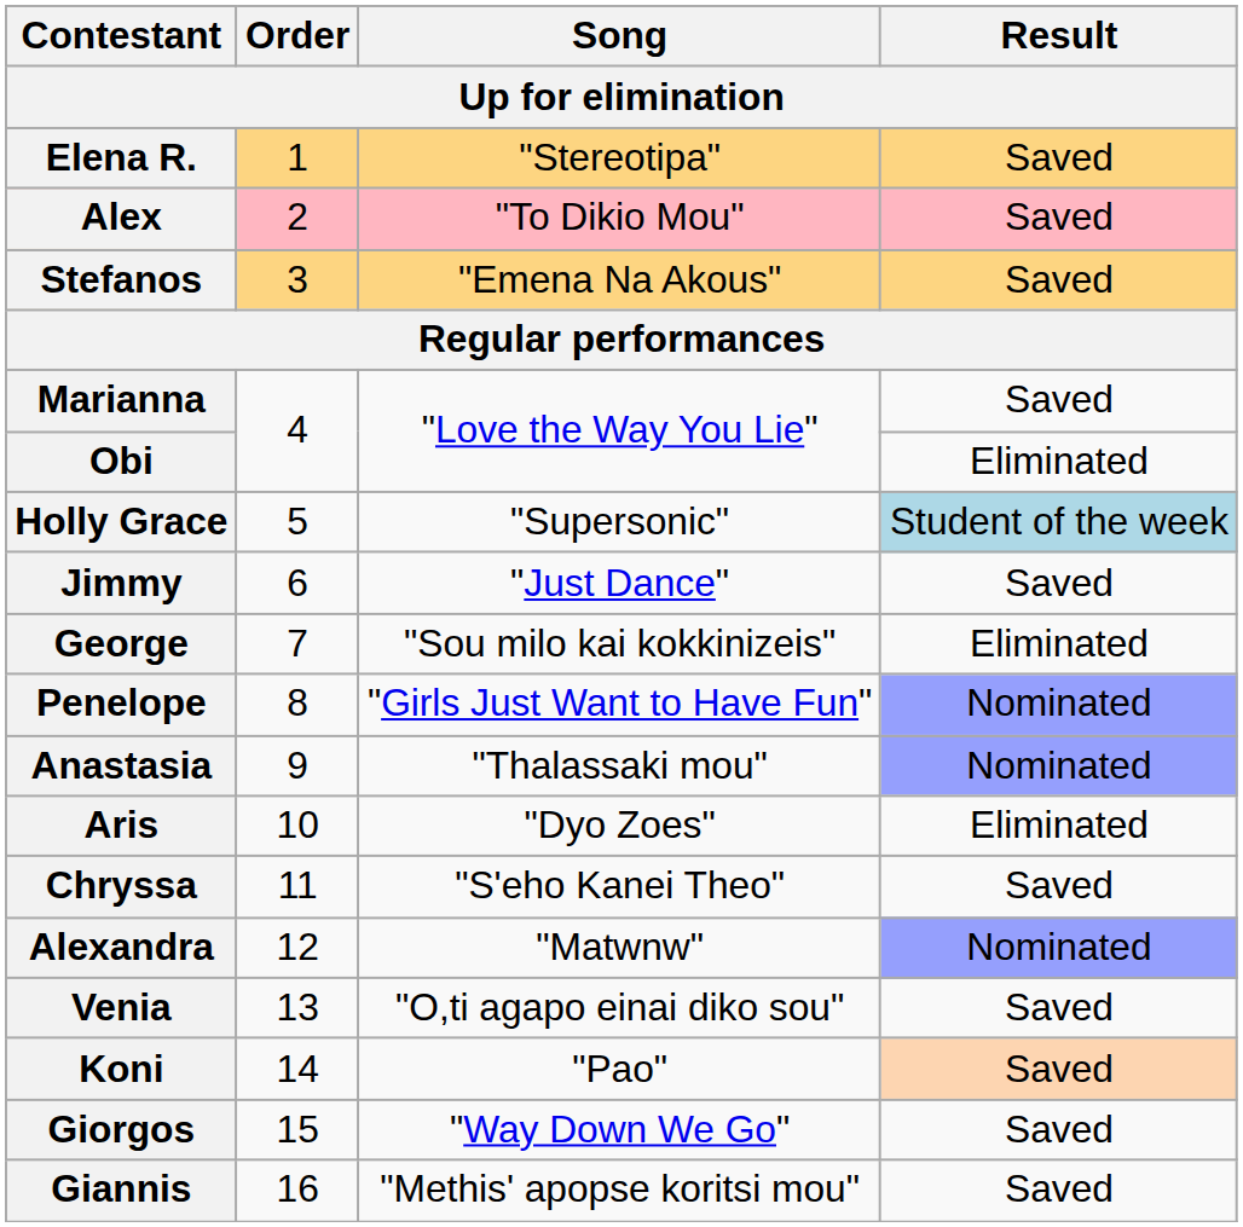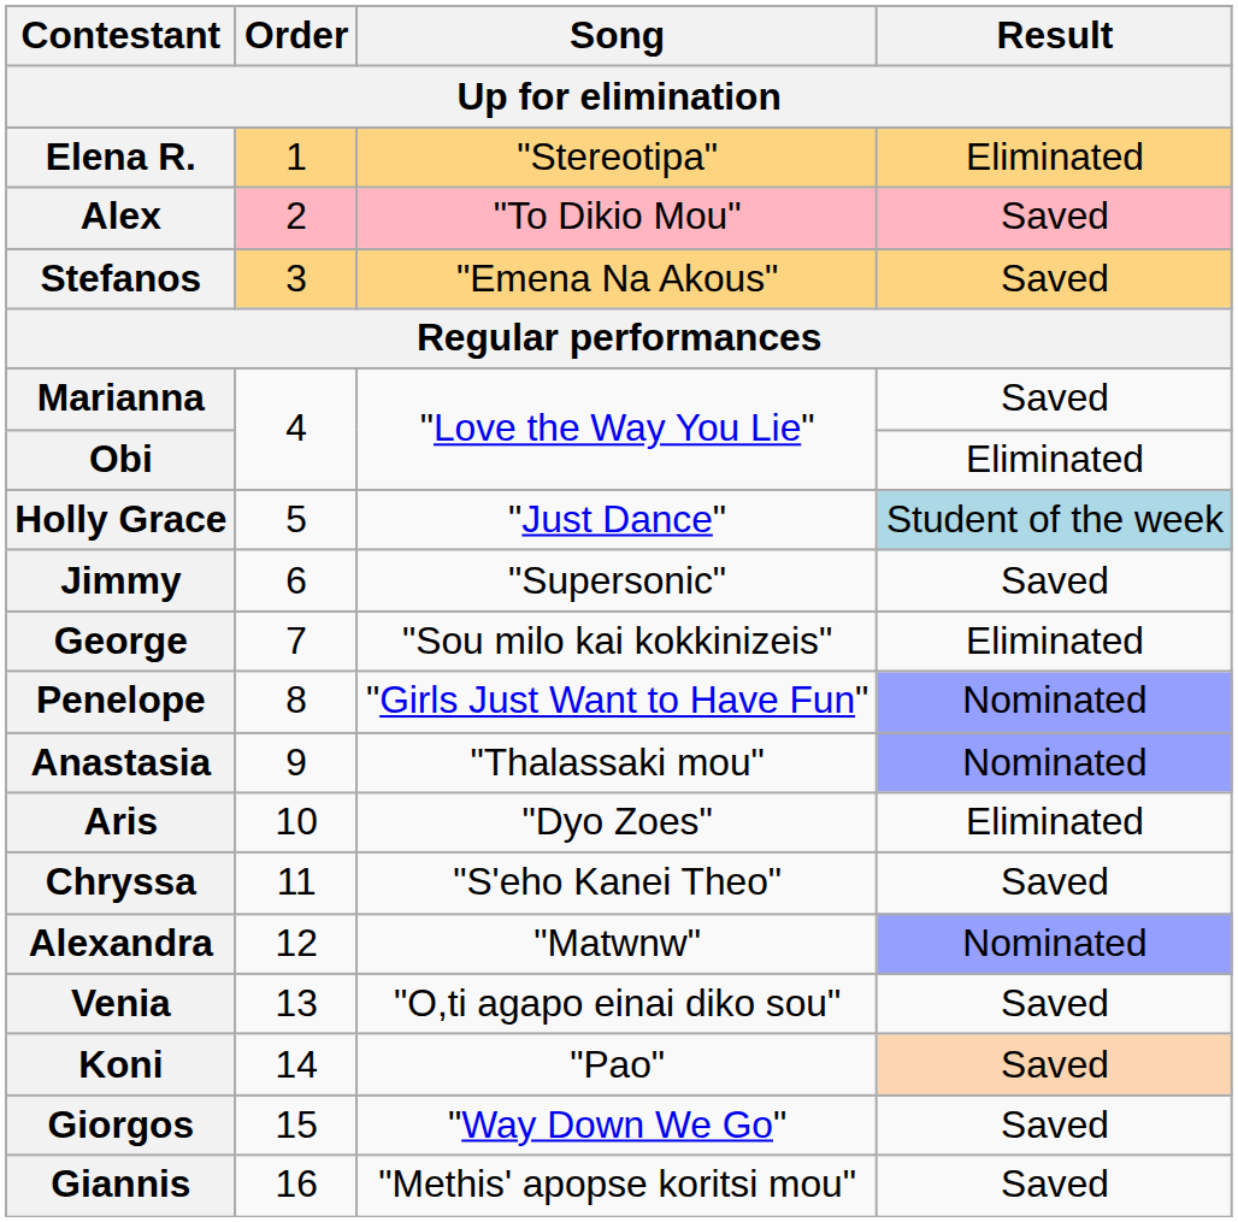 <table class="wikitable sortable plainrowheaders" style="text-align:center;">
 <tr>
 <th scope="col">Contestant</th>
 <th scope="col">Order</th>
 <th scope="col">Song</th>
 <th scope="col">Result</th>
 </tr>
 <tr>
 <th colspan="4">Up for elimination</th>
 </tr>
 <tr style="background:#fdd581">
 <th scope="row">Elena R.</th>
 <td>1</td>
 <td>"Stereotipa"</td>
-<td>Saved</td>
+<td>Eliminated</td>
 </tr>
 <tr style="background:lightpink">
 <th scope="row">Alex</th>
 <td>2</td>
 <td>"To Dikio Mou"</td>
 <td>Saved</td>
 </tr>
 <tr style="background:#fdd581">
 <th scope="row">Stefanos</th>
 <td>3</td>
 <td>"Emena Na Akous"</td>
 <td>Saved</td>
 </tr>
 <tr>
 <th colspan="4">Regular performances</th>
 </tr>
 <tr>
 <th scope="row">Marianna</th>
 <td rowspan="2">4</td>
 <td rowspan="2">"<a href='#'>Love the Way You Lie</a>"</td>
 <td>Saved</td>
 </tr>
 <tr>
 <th scope="row">Obi</th>
 <td>Eliminated</td>
 </tr>
 <tr>
 <th scope="row">Holly Grace</th>
 <td>5</td>
-<td>"Supersonic"</td>
+<td>"<a href='#'>Just Dance</a>"</td>
 <td style="background-color: lightblue;">Student of the week</td>
 </tr>
 <tr>
 <th scope="row">Jimmy</th>
 <td>6</td>
-<td>"<a href='#'>Just Dance</a>"</td>
+<td>"Supersonic"</td>
 <td>Saved</td>
 </tr>
 <tr>
 <th scope="row">George</th>
 <td>7</td>
 <td>"Sou milo kai kokkinizeis"</td>
 <td>Eliminated</td>
 </tr>
 <tr>
 <th scope="row">Penelope</th>
 <td>8</td>
 <td>"<a href='#'>Girls Just Want to Have Fun</a>"</td>
 <td style="background:#959ffd">Nominated</td>
 </tr>
 <tr>
 <th scope="row">Anastasia</th>
 <td>9</td>
 <td>"Thalassaki mou"</td>
 <td style="background:#959ffd">Nominated</td>
 </tr>
 <tr>
 <th scope="row">Aris</th>
 <td>10</td>
 <td>"Dyo Zoes"</td>
 <td>Eliminated</td>
 </tr>
 <tr>
 <th scope="row">Chryssa</th>
 <td>11</td>
 <td>"S'eho Kanei Theo"</td>
 <td>Saved</td>
 </tr>
 <tr>
 <th scope="row">Alexandra</th>
 <td>12</td>
 <td>"Matwnw"</td>
 <td style="background:#959ffd">Nominated</td>
 </tr>
 <tr>
 <th scope="row">Venia</th>
 <td>13</td>
 <td>"O,ti agapo einai diko sou"</td>
 <td>Saved</td>
 </tr>
 <tr>
 <th scope="row">Koni</th>
 <td>14</td>
 <td>"Pao"</td>
 <td style="background:#fdd5b1">Saved</td>
 </tr>
 <tr>
 <th scope="row">Giorgos</th>
 <td>15</td>
 <td>"<a href='#'>Way Down We Go</a>"</td>
 <td>Saved</td>
 </tr>
 <tr>
 <th scope="row">Giannis</th>
 <td>16</td>
 <td>"Methis' apopse koritsi mou"</td>
 <td>Saved</td>
 </tr>
 <tr>
 </tr>
 </table>
